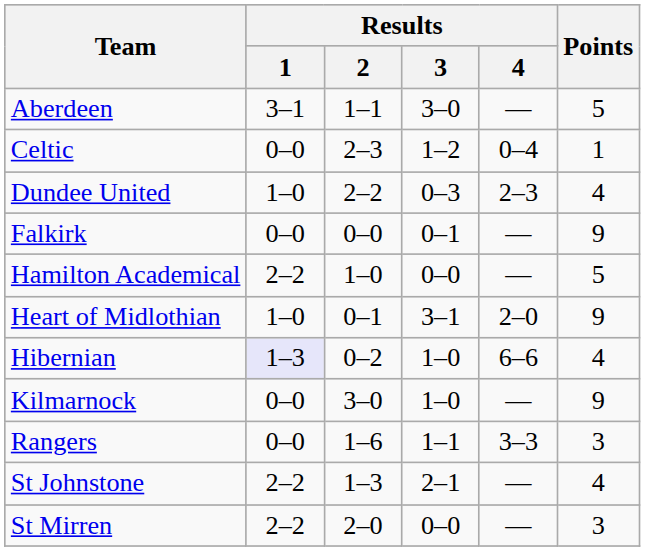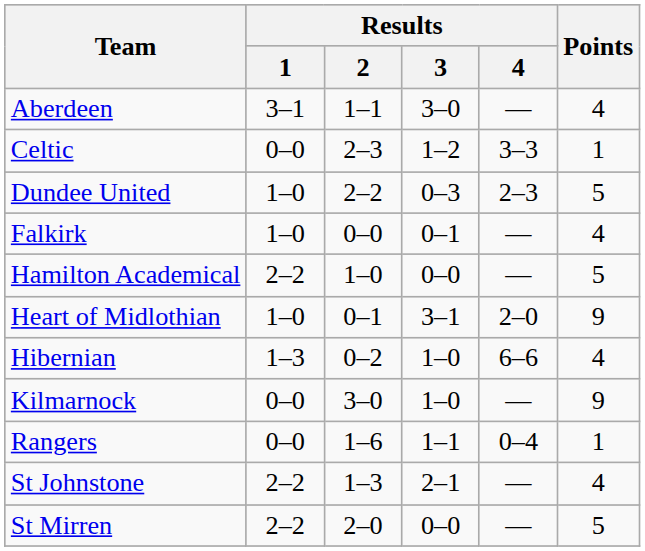 <table class="wikitable" style="text-align:center">
 <tr>
 <th rowspan=2>Team</th>
 <th colspan=4>Results</th>
 <th rowspan=2>Points</th>
 </tr>
 <tr>
 <th width=40>1</th>
 <th width=40>2</th>
 <th width=40>3</th>
 <th width=40>4</th>
 </tr>
 <tr>
 <td align=left><a href='#'>Aberdeen</a></td>
 <td>3–1</td>
 <td>1–1</td>
 <td>3–0</td>
 <td>—</td>
-<td>5</td>
+<td>4</td>
 </tr>
 <tr>
 <td align=left><a href='#'>Celtic</a></td>
 <td>0–0</td>
 <td>2–3</td>
 <td>1–2</td>
-<td>0–4</td>
+<td>3–3</td>
 <td>1</td>
 </tr>
 <tr>
 <td align=left><a href='#'>Dundee United</a></td>
 <td>1–0</td>
 <td>2–2</td>
 <td>0–3</td>
 <td>2–3</td>
-<td>4</td>
+<td>5</td>
 </tr>
 <tr>
 <td align=left><a href='#'>Falkirk</a></td>
-<td>0–0</td>
+<td>1–0</td>
 <td>0–0</td>
 <td>0–1</td>
 <td>—</td>
-<td>9</td>
+<td>4</td>
 </tr>
 <tr>
 <td align=left><a href='#'>Hamilton Academical</a></td>
 <td>2–2</td>
 <td>1–0</td>
 <td>0–0</td>
 <td>—</td>
 <td>5</td>
 </tr>
 <tr>
 <td align=left><a href='#'>Heart of Midlothian</a></td>
 <td>1–0</td>
 <td>0–1</td>
 <td>3–1</td>
 <td>2–0</td>
 <td>9</td>
 </tr>
 <tr>
 <td align=left><a href='#'>Hibernian</a></td>
-<td style="background: lavender;">1–3</td>
+<td>1–3</td>
 <td>0–2</td>
 <td>1–0</td>
 <td>6–6</td>
 <td>4</td>
 </tr>
 <tr>
 <td align=left><a href='#'>Kilmarnock</a></td>
 <td>0–0</td>
 <td>3–0</td>
 <td>1–0</td>
 <td>—</td>
 <td>9</td>
 </tr>
 <tr>
 <td align=left><a href='#'>Rangers</a></td>
 <td>0–0</td>
 <td>1–6</td>
 <td>1–1</td>
-<td>3–3</td>
-<td>3</td>
+<td>0–4</td>
+<td>1</td>
 </tr>
 <tr>
 <td align=left><a href='#'>St Johnstone</a></td>
 <td>2–2</td>
 <td>1–3</td>
 <td>2–1</td>
 <td>—</td>
 <td>4</td>
 </tr>
 <tr>
 <td align=left><a href='#'>St Mirren</a></td>
 <td>2–2</td>
 <td>2–0</td>
 <td>0–0</td>
 <td>—</td>
-<td>3</td>
+<td>5</td>
 </tr>
 </table>
